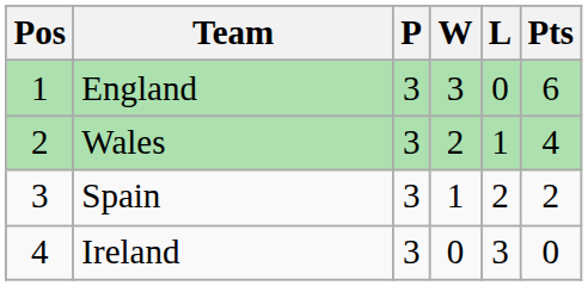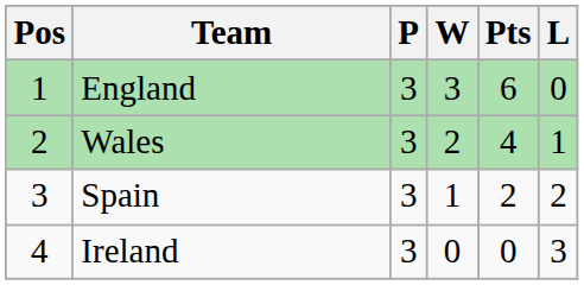 <table class="wikitable" style="font-size: 100%">
 <tr>
 <th width=20>Pos</th>
 <th width=140>Team</th>
 <th width=10>P</th>
 <th width=10>W</th>
+<th width=20>Pts</th>
 <th width=10>L</th>
-<th width=20>Pts</th>
 </tr>
 <tr align=center style="background:#ACE1AF;">
 <td>1</td>
 <td align="left"> England</td>
 <td>3</td>
 <td>3</td>
+<td>6</td>
 <td>0</td>
-<td>6</td>
 </tr>
 <tr align=center style="background:#ACE1AF;">
 <td>2</td>
 <td align="left"> Wales</td>
 <td>3</td>
 <td>2</td>
+<td>4</td>
 <td>1</td>
-<td>4</td>
 </tr>
 <tr align=center>
 <td>3</td>
 <td align="left"> Spain</td>
 <td>3</td>
 <td>1</td>
 <td>2</td>
 <td>2</td>
 </tr>
 <tr align=center>
 <td>4</td>
 <td align="left"> Ireland</td>
 <td>3</td>
 <td>0</td>
+<td>0</td>
 <td>3</td>
-<td>0</td>
 </tr>
 </table>
